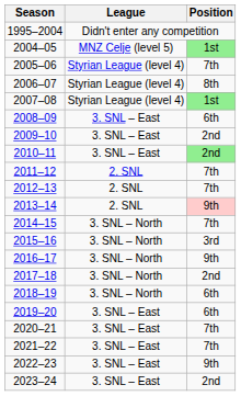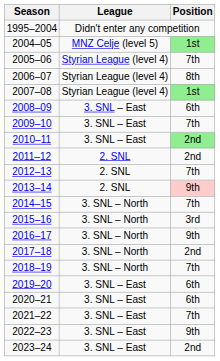 <table class="wikitable" style="text-align: center">
 <tr>
 <th>Season</th>
 <th>League</th>
 <th>Position</th>
 </tr>
 <tr>
 <td>1995–2004</td>
 <td colspan="2">Didn't enter any competition</td>
 </tr>
 <tr>
 <td>2004–05</td>
 <td><a href='#'>MNZ Celje</a> (level 5)</td>
 <td style="background: #90EE90;">1st</td>
 </tr>
 <tr>
 <td>2005–06</td>
 <td><a href='#'>Styrian League</a> (level 4)</td>
 <td>7th</td>
 </tr>
 <tr>
 <td>2006–07</td>
 <td>Styrian League (level 4)</td>
 <td>8th</td>
 </tr>
 <tr>
 <td>2007–08</td>
 <td>Styrian League (level 4)</td>
 <td style="background: #90EE90;">1st</td>
 </tr>
 <tr>
 <td><a href='#'>2008–09</a></td>
 <td><a href='#'>3. SNL</a> – East</td>
 <td>6th</td>
 </tr>
 <tr>
 <td><a href='#'>2009–10</a></td>
 <td>3. SNL – East</td>
-<td>2nd</td>
+<td>7th</td>
 </tr>
 <tr>
 <td><a href='#'>2010–11</a></td>
 <td>3. SNL – East</td>
 <td style="background: #90EE90;">2nd</td>
 </tr>
 <tr>
 <td><a href='#'>2011–12</a></td>
 <td><a href='#'>2. SNL</a></td>
-<td>7th</td>
+<td>2nd</td>
 </tr>
 <tr>
 <td><a href='#'>2012–13</a></td>
 <td>2. SNL</td>
 <td>7th</td>
 </tr>
 <tr>
 <td><a href='#'>2013–14</a></td>
 <td>2. SNL</td>
 <td style="background: #FFCCCC;">9th</td>
 </tr>
 <tr>
 <td><a href='#'>2014–15</a></td>
 <td>3. SNL – North</td>
 <td>7th</td>
 </tr>
 <tr>
 <td><a href='#'>2015–16</a></td>
 <td>3. SNL – North</td>
 <td>3rd</td>
 </tr>
 <tr>
 <td><a href='#'>2016–17</a></td>
 <td>3. SNL – North</td>
 <td>9th</td>
 </tr>
 <tr>
 <td><a href='#'>2017–18</a></td>
 <td>3. SNL – North</td>
 <td>2nd</td>
 </tr>
 <tr>
 <td><a href='#'>2018–19</a></td>
 <td>3. SNL – North</td>
-<td>6th</td>
+<td>7th</td>
 </tr>
 <tr>
 <td><a href='#'>2019–20</a></td>
 <td>3. SNL – East</td>
 <td>6th</td>
 </tr>
 <tr>
 <td>2020–21</td>
 <td>3. SNL – East</td>
-<td>7th</td>
+<td>6th</td>
 </tr>
 <tr>
 <td>2021–22</td>
 <td>3. SNL – East</td>
 <td>7th</td>
 </tr>
 <tr>
 <td>2022–23</td>
 <td>3. SNL – East</td>
 <td>9th</td>
 </tr>
 <tr>
 <td>2023–24</td>
 <td>3. SNL – East</td>
 <td>2nd</td>
 </tr>
 </table>
